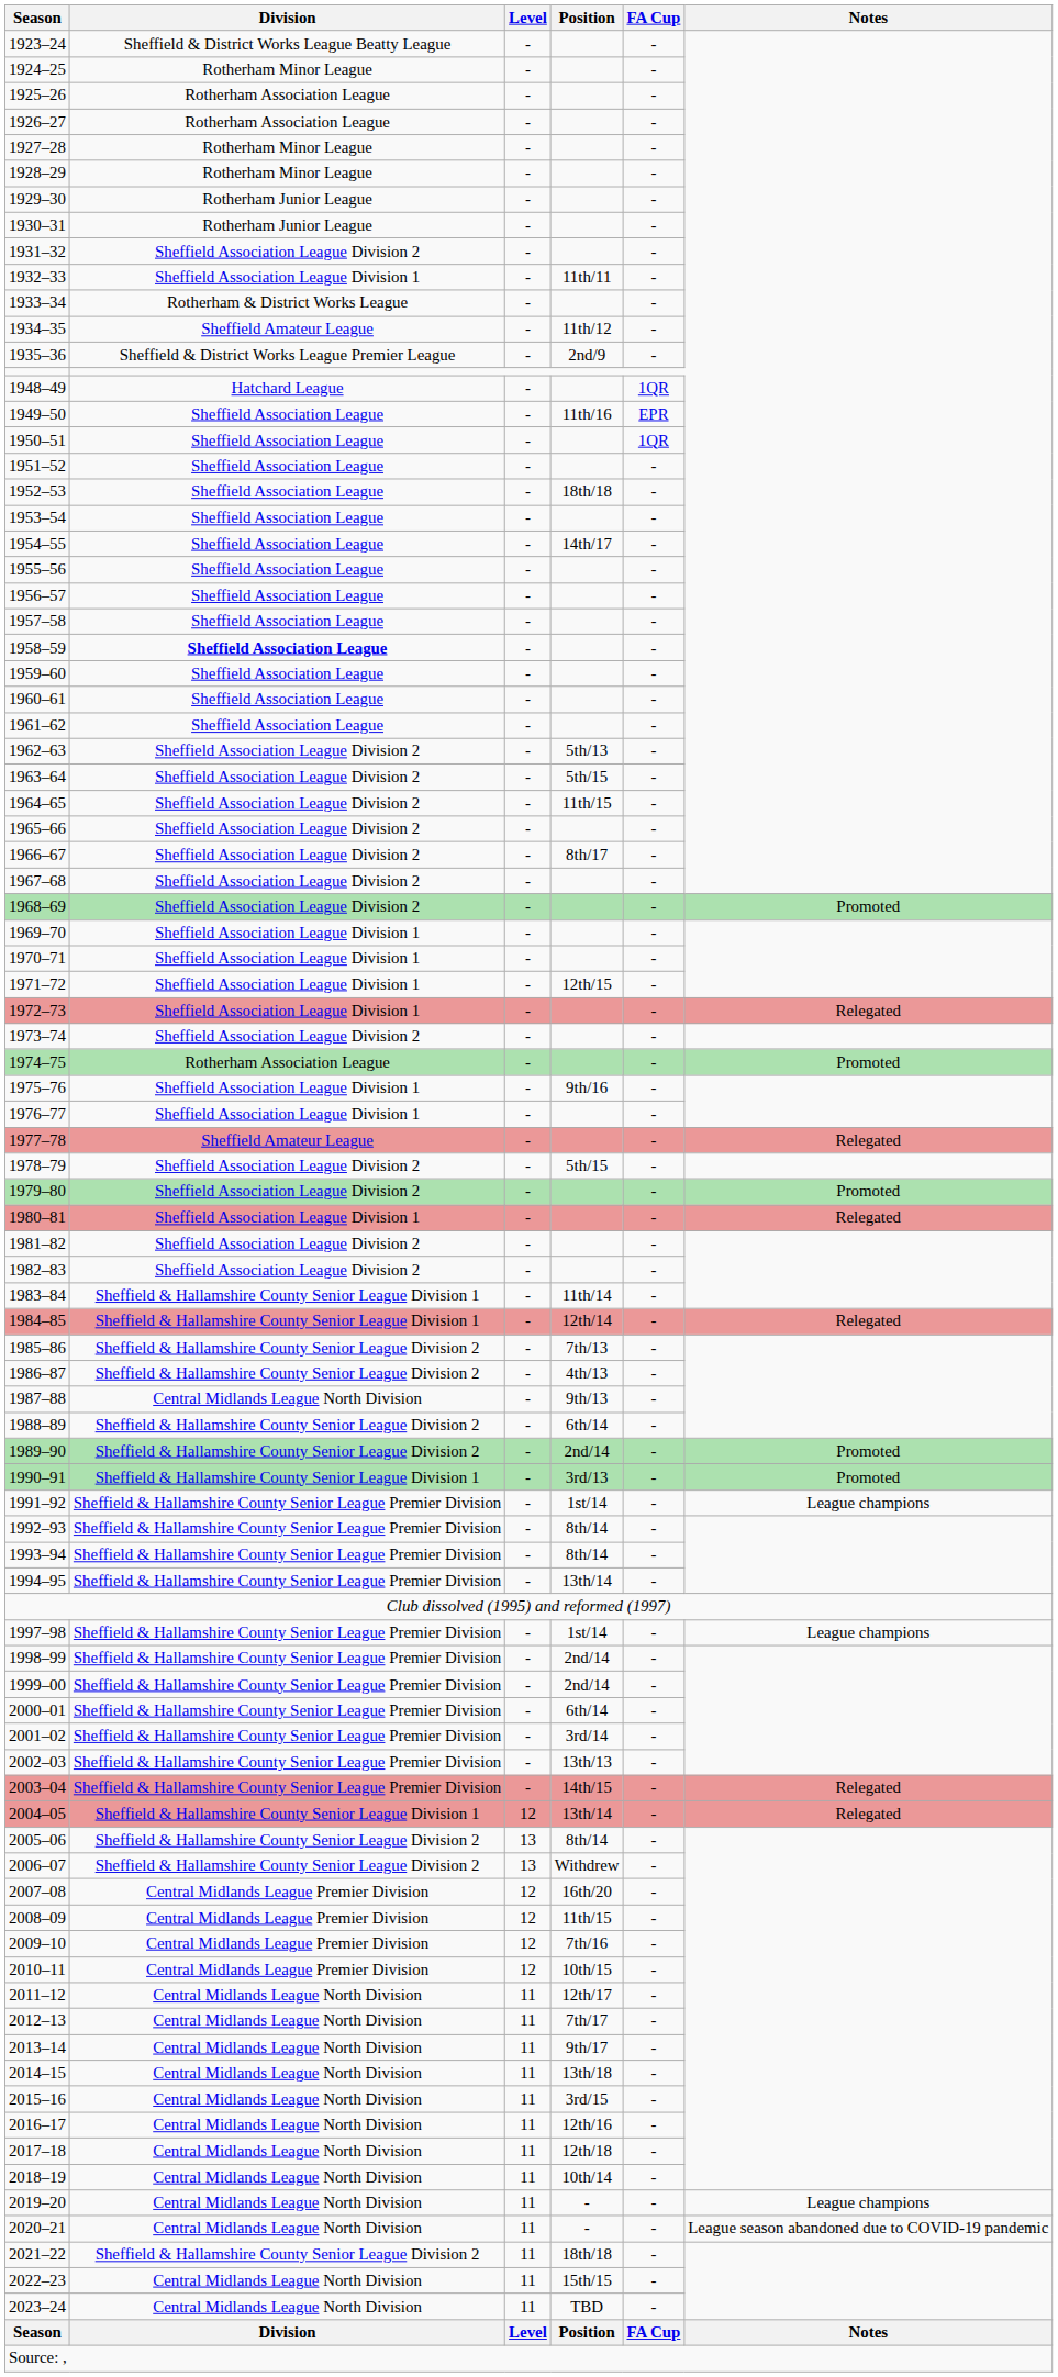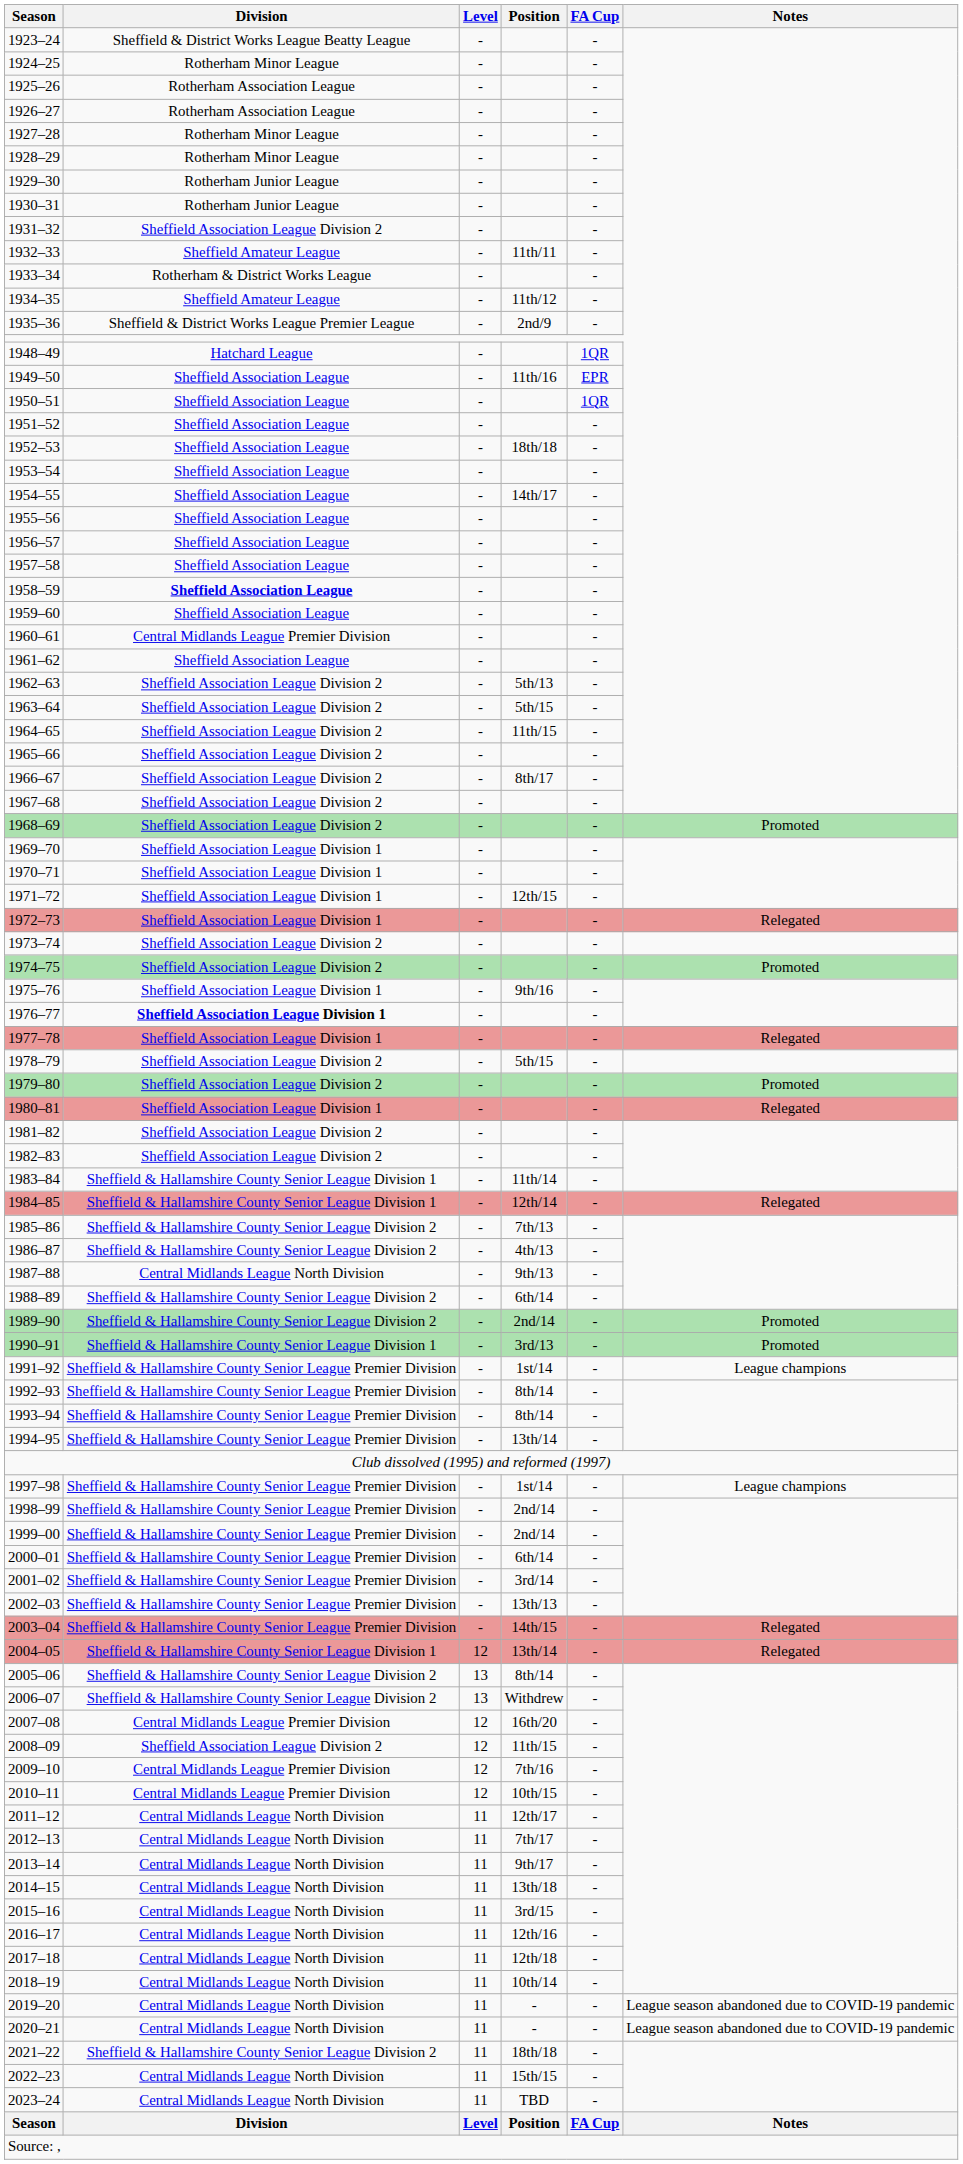 <table class="wikitable collapsible collapsed" style=text-align:center>
 <tr>
 <th>Season</th>
 <th>Division</th>
 <th><a href='#'>Level</a></th>
 <th>Position</th>
 <th><a href='#'>FA Cup</a></th>
 <th>Notes</th>
 </tr>
 <tr>
 <td>1923–24</td>
 <td>Sheffield & District Works League Beatty League</td>
 <td>-</td>
 <td></td>
 <td>-</td>
 </tr>
 <tr>
 <td>1924–25</td>
 <td>Rotherham Minor League</td>
 <td>-</td>
 <td></td>
 <td>-</td>
 </tr>
 <tr>
 <td>1925–26</td>
 <td>Rotherham Association League</td>
 <td>-</td>
 <td></td>
 <td>-</td>
 </tr>
 <tr>
 <td>1926–27</td>
 <td>Rotherham Association League</td>
 <td>-</td>
 <td></td>
 <td>-</td>
 </tr>
 <tr>
 <td>1927–28</td>
 <td>Rotherham Minor League</td>
 <td>-</td>
 <td></td>
 <td>-</td>
 </tr>
 <tr>
 <td>1928–29</td>
 <td>Rotherham Minor League</td>
 <td>-</td>
 <td></td>
 <td>-</td>
 </tr>
 <tr>
 <td>1929–30</td>
 <td>Rotherham Junior League</td>
 <td>-</td>
 <td></td>
 <td>-</td>
 </tr>
 <tr>
 <td>1930–31</td>
 <td>Rotherham Junior League</td>
 <td>-</td>
 <td></td>
 <td>-</td>
 </tr>
 <tr>
 <td>1931–32</td>
 <td><a href='#'>Sheffield Association League</a> Division 2</td>
 <td>-</td>
 <td></td>
 <td>-</td>
 </tr>
 <tr>
 <td>1932–33</td>
-<td><a href='#'>Sheffield Association League</a> Division 1</td>
+<td><a href='#'>Sheffield Amateur League</a></td>
 <td>-</td>
 <td>11th/11</td>
 <td>-</td>
 </tr>
 <tr>
 <td>1933–34</td>
 <td>Rotherham & District Works League</td>
 <td>-</td>
 <td></td>
 <td>-</td>
 </tr>
 <tr>
 <td>1934–35</td>
 <td><a href='#'>Sheffield Amateur League</a></td>
 <td>-</td>
 <td>11th/12</td>
 <td>-</td>
 </tr>
 <tr>
 <td>1935–36</td>
 <td>Sheffield & District Works League Premier League</td>
 <td>-</td>
 <td>2nd/9</td>
 <td>-</td>
 </tr>
 <tr>
 <td></td>
 </tr>
 <tr>
 <td>1948–49</td>
 <td><a href='#'>Hatchard League</a></td>
 <td>-</td>
 <td></td>
 <td><a href='#'>1QR</a></td>
 </tr>
 <tr>
 <td>1949–50</td>
 <td><a href='#'>Sheffield Association League</a></td>
 <td>-</td>
 <td>11th/16</td>
 <td><a href='#'>EPR</a></td>
 </tr>
 <tr>
 <td>1950–51</td>
 <td><a href='#'>Sheffield Association League</a></td>
 <td>-</td>
 <td></td>
 <td><a href='#'>1QR</a></td>
 </tr>
 <tr>
 <td>1951–52</td>
 <td><a href='#'>Sheffield Association League</a></td>
 <td>-</td>
 <td></td>
 <td>-</td>
 </tr>
 <tr>
 <td>1952–53</td>
 <td><a href='#'>Sheffield Association League</a></td>
 <td>-</td>
 <td>18th/18</td>
 <td>-</td>
 </tr>
 <tr>
 <td>1953–54</td>
 <td><a href='#'>Sheffield Association League</a></td>
 <td>-</td>
 <td></td>
 <td>-</td>
 </tr>
 <tr>
 <td>1954–55</td>
 <td><a href='#'>Sheffield Association League</a></td>
 <td>-</td>
 <td>14th/17</td>
 <td>-</td>
 </tr>
 <tr>
 <td>1955–56</td>
 <td><a href='#'>Sheffield Association League</a></td>
 <td>-</td>
 <td></td>
 <td>-</td>
 </tr>
 <tr>
 <td>1956–57</td>
 <td><a href='#'>Sheffield Association League</a></td>
 <td>-</td>
 <td></td>
 <td>-</td>
 </tr>
 <tr>
 <td>1957–58</td>
 <td><a href='#'>Sheffield Association League</a></td>
 <td>-</td>
 <td></td>
 <td>-</td>
 </tr>
 <tr>
 <td>1958–59</td>
 <td><strong><a href='#'>Sheffield Association League</a></strong></td>
 <td>-</td>
 <td></td>
 <td>-</td>
 </tr>
 <tr>
 <td>1959–60</td>
 <td><a href='#'>Sheffield Association League</a></td>
 <td>-</td>
 <td></td>
 <td>-</td>
 </tr>
 <tr>
 <td>1960–61</td>
-<td><a href='#'>Sheffield Association League</a></td>
+<td><a href='#'>Central Midlands League</a> Premier Division</td>
 <td>-</td>
 <td></td>
 <td>-</td>
 </tr>
 <tr>
 <td>1961–62</td>
 <td><a href='#'>Sheffield Association League</a></td>
 <td>-</td>
 <td></td>
 <td>-</td>
 </tr>
 <tr>
 <td>1962–63</td>
 <td><a href='#'>Sheffield Association League</a> Division 2</td>
 <td>-</td>
 <td>5th/13</td>
 <td>-</td>
 </tr>
 <tr>
 <td>1963–64</td>
 <td><a href='#'>Sheffield Association League</a> Division 2</td>
 <td>-</td>
 <td>5th/15</td>
 <td>-</td>
 </tr>
 <tr>
 <td>1964–65</td>
 <td><a href='#'>Sheffield Association League</a> Division 2</td>
 <td>-</td>
 <td>11th/15</td>
 <td>-</td>
 </tr>
 <tr>
 <td>1965–66</td>
 <td><a href='#'>Sheffield Association League</a> Division 2</td>
 <td>-</td>
 <td></td>
 <td>-</td>
 </tr>
 <tr>
 <td>1966–67</td>
 <td><a href='#'>Sheffield Association League</a> Division 2</td>
 <td>-</td>
 <td>8th/17</td>
 <td>-</td>
 </tr>
 <tr>
 <td>1967–68</td>
 <td><a href='#'>Sheffield Association League</a> Division 2</td>
 <td>-</td>
 <td></td>
 <td>-</td>
 </tr>
 <tr bgcolor="#ACE1AF">
 <td>1968–69</td>
 <td><a href='#'>Sheffield Association League</a> Division 2</td>
 <td>-</td>
 <td></td>
 <td>-</td>
 <td>Promoted</td>
 </tr>
 <tr>
 <td>1969–70</td>
 <td><a href='#'>Sheffield Association League</a> Division 1</td>
 <td>-</td>
 <td></td>
 <td>-</td>
 </tr>
 <tr>
 <td>1970–71</td>
 <td><a href='#'>Sheffield Association League</a> Division 1</td>
 <td>-</td>
 <td></td>
 <td>-</td>
 </tr>
 <tr>
 <td>1971–72</td>
 <td><a href='#'>Sheffield Association League</a> Division 1</td>
 <td>-</td>
 <td>12th/15</td>
 <td>-</td>
 </tr>
 <tr bgcolor="#EB9898">
 <td>1972–73</td>
 <td><a href='#'>Sheffield Association League</a> Division 1</td>
 <td>-</td>
 <td></td>
 <td>-</td>
 <td>Relegated</td>
 </tr>
 <tr>
 <td>1973–74</td>
 <td><a href='#'>Sheffield Association League</a> Division 2</td>
 <td>-</td>
 <td></td>
 <td>-</td>
 </tr>
 <tr bgcolor="#ACE1AF">
 <td>1974–75</td>
-<td>Rotherham Association League</td>
+<td><a href='#'>Sheffield Association League</a> Division 2</td>
 <td>-</td>
 <td></td>
 <td>-</td>
 <td>Promoted</td>
 </tr>
 <tr>
 <td>1975–76</td>
 <td><a href='#'>Sheffield Association League</a> Division 1</td>
 <td>-</td>
 <td>9th/16</td>
 <td>-</td>
 </tr>
 <tr>
 <td>1976–77</td>
-<td><a href='#'>Sheffield Association League</a> Division 1</td>
+<td><strong><a href='#'>Sheffield Association League</a> Division 1</strong></td>
 <td>-</td>
 <td></td>
 <td>-</td>
 </tr>
 <tr bgcolor="#EB9898">
 <td>1977–78</td>
-<td><a href='#'>Sheffield Amateur League</a></td>
+<td><a href='#'>Sheffield Association League</a> Division 1</td>
 <td>-</td>
 <td></td>
 <td>-</td>
 <td>Relegated</td>
 </tr>
 <tr>
 <td>1978–79</td>
 <td><a href='#'>Sheffield Association League</a> Division 2</td>
 <td>-</td>
 <td>5th/15</td>
 <td>-</td>
 </tr>
 <tr bgcolor="#ACE1AF">
 <td>1979–80</td>
 <td><a href='#'>Sheffield Association League</a> Division 2</td>
 <td>-</td>
 <td></td>
 <td>-</td>
 <td>Promoted</td>
 </tr>
 <tr bgcolor="#EB9898">
 <td>1980–81</td>
 <td><a href='#'>Sheffield Association League</a> Division 1</td>
 <td>-</td>
 <td></td>
 <td>-</td>
 <td>Relegated</td>
 </tr>
 <tr>
 <td>1981–82</td>
 <td><a href='#'>Sheffield Association League</a> Division 2</td>
 <td>-</td>
 <td></td>
 <td>-</td>
 </tr>
 <tr>
 <td>1982–83</td>
 <td><a href='#'>Sheffield Association League</a> Division 2</td>
 <td>-</td>
 <td></td>
 <td>-</td>
 </tr>
 <tr>
 <td>1983–84</td>
 <td><a href='#'>Sheffield & Hallamshire County Senior League</a> Division 1</td>
 <td>-</td>
 <td>11th/14</td>
 <td>-</td>
 </tr>
 <tr bgcolor="#EB9898">
 <td>1984–85</td>
 <td><a href='#'>Sheffield & Hallamshire County Senior League</a> Division 1</td>
 <td>-</td>
 <td>12th/14</td>
 <td>-</td>
 <td>Relegated</td>
 </tr>
 <tr>
 <td>1985–86</td>
 <td><a href='#'>Sheffield & Hallamshire County Senior League</a> Division 2</td>
 <td>-</td>
 <td>7th/13</td>
 <td>-</td>
 </tr>
 <tr>
 <td>1986–87</td>
 <td><a href='#'>Sheffield & Hallamshire County Senior League</a> Division 2</td>
 <td>-</td>
 <td>4th/13</td>
 <td>-</td>
 </tr>
 <tr>
 <td>1987–88</td>
 <td><a href='#'>Central Midlands League</a> North Division</td>
 <td>-</td>
 <td>9th/13</td>
 <td>-</td>
 </tr>
 <tr>
 <td>1988–89</td>
 <td><a href='#'>Sheffield & Hallamshire County Senior League</a> Division 2</td>
 <td>-</td>
 <td>6th/14</td>
 <td>-</td>
 </tr>
 <tr bgcolor="#ACE1AF">
 <td>1989–90</td>
 <td><a href='#'>Sheffield & Hallamshire County Senior League</a> Division 2</td>
 <td>-</td>
 <td>2nd/14</td>
 <td>-</td>
 <td>Promoted</td>
 </tr>
 <tr bgcolor="#ACE1AF">
 <td>1990–91</td>
 <td><a href='#'>Sheffield & Hallamshire County Senior League</a> Division 1</td>
 <td>-</td>
 <td>3rd/13</td>
 <td>-</td>
 <td>Promoted</td>
 </tr>
 <tr>
 <td>1991–92</td>
 <td><a href='#'>Sheffield & Hallamshire County Senior League</a> Premier Division</td>
 <td>-</td>
 <td>1st/14</td>
 <td>-</td>
 <td>League champions</td>
 </tr>
 <tr>
 <td>1992–93</td>
 <td><a href='#'>Sheffield & Hallamshire County Senior League</a> Premier Division</td>
 <td>-</td>
 <td>8th/14</td>
 <td>-</td>
 </tr>
 <tr>
 <td>1993–94</td>
 <td><a href='#'>Sheffield & Hallamshire County Senior League</a> Premier Division</td>
 <td>-</td>
 <td>8th/14</td>
 <td>-</td>
 </tr>
 <tr>
 <td>1994–95</td>
 <td><a href='#'>Sheffield & Hallamshire County Senior League</a> Premier Division</td>
 <td>-</td>
 <td>13th/14</td>
 <td>-</td>
 </tr>
 <tr>
 <td colspan="7"><em>Club dissolved (1995) and reformed (1997)</em></td>
 </tr>
 <tr>
 <td>1997–98</td>
 <td><a href='#'>Sheffield & Hallamshire County Senior League</a> Premier Division</td>
 <td>-</td>
 <td>1st/14</td>
 <td>-</td>
 <td>League champions</td>
 </tr>
 <tr>
 <td>1998–99</td>
 <td><a href='#'>Sheffield & Hallamshire County Senior League</a> Premier Division</td>
 <td>-</td>
 <td>2nd/14</td>
 <td>-</td>
 </tr>
 <tr>
 <td>1999–00</td>
 <td><a href='#'>Sheffield & Hallamshire County Senior League</a> Premier Division</td>
 <td>-</td>
 <td>2nd/14</td>
 <td>-</td>
 </tr>
 <tr>
 <td>2000–01</td>
 <td><a href='#'>Sheffield & Hallamshire County Senior League</a> Premier Division</td>
 <td>-</td>
 <td>6th/14</td>
 <td>-</td>
 </tr>
 <tr>
 <td>2001–02</td>
 <td><a href='#'>Sheffield & Hallamshire County Senior League</a> Premier Division</td>
 <td>-</td>
 <td>3rd/14</td>
 <td>-</td>
 </tr>
 <tr>
 <td>2002–03</td>
 <td><a href='#'>Sheffield & Hallamshire County Senior League</a> Premier Division</td>
 <td>-</td>
 <td>13th/13</td>
 <td>-</td>
 </tr>
 <tr bgcolor="#EB9898">
 <td>2003–04</td>
 <td><a href='#'>Sheffield & Hallamshire County Senior League</a> Premier Division</td>
 <td>-</td>
 <td>14th/15</td>
 <td>-</td>
 <td>Relegated</td>
 </tr>
 <tr bgcolor="#EB9898">
 <td>2004–05</td>
 <td><a href='#'>Sheffield & Hallamshire County Senior League</a> Division 1</td>
 <td>12</td>
 <td>13th/14</td>
 <td>-</td>
 <td>Relegated</td>
 </tr>
 <tr>
 <td>2005–06</td>
 <td><a href='#'>Sheffield & Hallamshire County Senior League</a> Division 2</td>
 <td>13</td>
 <td>8th/14</td>
 <td>-</td>
 </tr>
 <tr>
 <td>2006–07</td>
 <td><a href='#'>Sheffield & Hallamshire County Senior League</a> Division 2</td>
 <td>13</td>
 <td>Withdrew</td>
 <td>-</td>
 </tr>
 <tr>
 <td>2007–08</td>
 <td><a href='#'>Central Midlands League</a> Premier Division</td>
 <td>12</td>
 <td>16th/20</td>
 <td>-</td>
 </tr>
 <tr>
 <td>2008–09</td>
-<td><a href='#'>Central Midlands League</a> Premier Division</td>
+<td><a href='#'>Sheffield Association League</a> Division 2</td>
 <td>12</td>
 <td>11th/15</td>
 <td>-</td>
 </tr>
 <tr>
 <td>2009–10</td>
 <td><a href='#'>Central Midlands League</a> Premier Division</td>
 <td>12</td>
 <td>7th/16</td>
 <td>-</td>
 </tr>
 <tr>
 <td>2010–11</td>
 <td><a href='#'>Central Midlands League</a> Premier Division</td>
 <td>12</td>
 <td>10th/15</td>
 <td>-</td>
 </tr>
 <tr>
 <td>2011–12</td>
 <td><a href='#'>Central Midlands League</a> North Division</td>
 <td>11</td>
 <td>12th/17</td>
 <td>-</td>
 </tr>
 <tr>
 <td>2012–13</td>
 <td><a href='#'>Central Midlands League</a> North Division</td>
 <td>11</td>
 <td>7th/17</td>
 <td>-</td>
 </tr>
 <tr>
 <td>2013–14</td>
 <td><a href='#'>Central Midlands League</a> North Division</td>
 <td>11</td>
 <td>9th/17</td>
 <td>-</td>
 </tr>
 <tr>
 <td>2014–15</td>
 <td><a href='#'>Central Midlands League</a> North Division</td>
 <td>11</td>
 <td>13th/18</td>
 <td>-</td>
 </tr>
 <tr>
 <td>2015–16</td>
 <td><a href='#'>Central Midlands League</a> North Division</td>
 <td>11</td>
 <td>3rd/15</td>
 <td>-</td>
 </tr>
 <tr>
 <td>2016–17</td>
 <td><a href='#'>Central Midlands League</a> North Division</td>
 <td>11</td>
 <td>12th/16</td>
 <td>-</td>
 </tr>
 <tr>
 <td>2017–18</td>
 <td><a href='#'>Central Midlands League</a> North Division</td>
 <td>11</td>
 <td>12th/18</td>
 <td>-</td>
 </tr>
 <tr>
 <td>2018–19</td>
 <td><a href='#'>Central Midlands League</a> North Division</td>
 <td>11</td>
 <td>10th/14</td>
 <td>-</td>
 </tr>
 <tr>
 <td>2019–20</td>
 <td><a href='#'>Central Midlands League</a> North Division</td>
 <td>11</td>
 <td>-</td>
 <td>-</td>
-<td>League champions</td>
+<td>League season abandoned due to COVID-19 pandemic</td>
 </tr>
 <tr>
 <td>2020–21</td>
 <td><a href='#'>Central Midlands League</a> North Division</td>
 <td>11</td>
 <td>-</td>
 <td>-</td>
 <td>League season abandoned due to COVID-19 pandemic</td>
 </tr>
 <tr>
 <td>2021–22</td>
 <td><a href='#'>Sheffield & Hallamshire County Senior League</a> Division 2</td>
 <td>11</td>
 <td>18th/18</td>
 <td>-</td>
 </tr>
 <tr>
 <td>2022–23</td>
 <td><a href='#'>Central Midlands League</a> North Division</td>
 <td>11</td>
 <td>15th/15</td>
 <td>-</td>
 </tr>
 <tr>
 <td>2023–24</td>
 <td><a href='#'>Central Midlands League</a> North Division</td>
 <td>11</td>
 <td>TBD</td>
 <td>-</td>
 </tr>
 <tr>
 <th>Season</th>
 <th>Division</th>
 <th><a href='#'>Level</a></th>
 <th>Position</th>
 <th><a href='#'>FA Cup</a></th>
 <th>Notes</th>
 </tr>
 <tr>
 <td align=left colspan=7>Source: , </td>
 </tr>
 </table>
